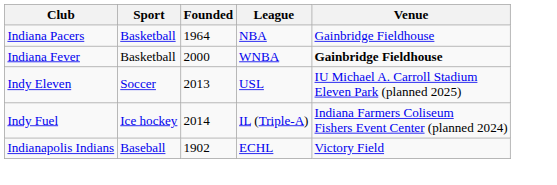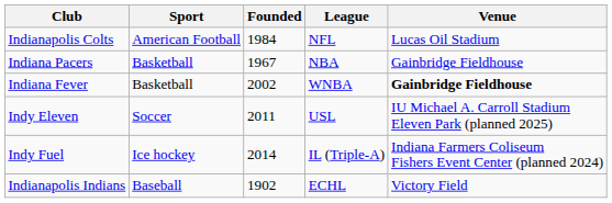 <table class="wikitable">
 <tr>
 <th style="background:light gray; color:black">Club</th>
 <th style="background:light gray; color:black">Sport</th>
 <th style="background:light gray; color:black">Founded</th>
 <th style="background:light gray; color:black">League</th>
 <th style="background:light gray; color:black">Venue</th>
 </tr>
 <tr>
+<td><a href='#'>Indianapolis Colts</a></td>
+<td><a href='#'>American Football</a></td>
+<td>1984</td>
+<td><a href='#'>NFL</a></td>
+<td><a href='#'>Lucas Oil Stadium</a></td>
+</tr>
+<tr>
 <td><a href='#'>Indiana Pacers</a></td>
 <td><a href='#'>Basketball</a></td>
-<td>1964</td>
+<td>1967</td>
 <td><a href='#'>NBA</a></td>
 <td><a href='#'>Gainbridge Fieldhouse</a></td>
 </tr>
 <tr>
 <td><a href='#'>Indiana Fever</a></td>
 <td>Basketball</td>
-<td>2000</td>
+<td>2002</td>
 <td><a href='#'>WNBA</a></td>
 <td><strong>Gainbridge Fieldhouse</strong></td>
 </tr>
 <tr>
 <td><a href='#'>Indy Eleven</a></td>
 <td><a href='#'>Soccer</a></td>
-<td>2013</td>
+<td>2011</td>
 <td><a href='#'>USL</a></td>
 <td><a href='#'>IU Michael A. Carroll Stadium</a><br><a href='#'>Eleven Park</a> (planned 2025)</td>
 </tr>
 <tr>
 <td><a href='#'>Indy Fuel</a></td>
 <td><a href='#'>Ice hockey</a></td>
 <td>2014</td>
 <td><a href='#'>IL</a> (<a href='#'>Triple-A</a>)</td>
 <td><a href='#'>Indiana Farmers Coliseum</a><br><a href='#'>Fishers Event Center</a> (planned 2024)</td>
 </tr>
 <tr>
 <td><a href='#'>Indianapolis Indians</a></td>
 <td><a href='#'>Baseball</a></td>
 <td>1902</td>
 <td><a href='#'>ECHL</a></td>
 <td><a href='#'>Victory Field</a></td>
 </tr>
 </table>
